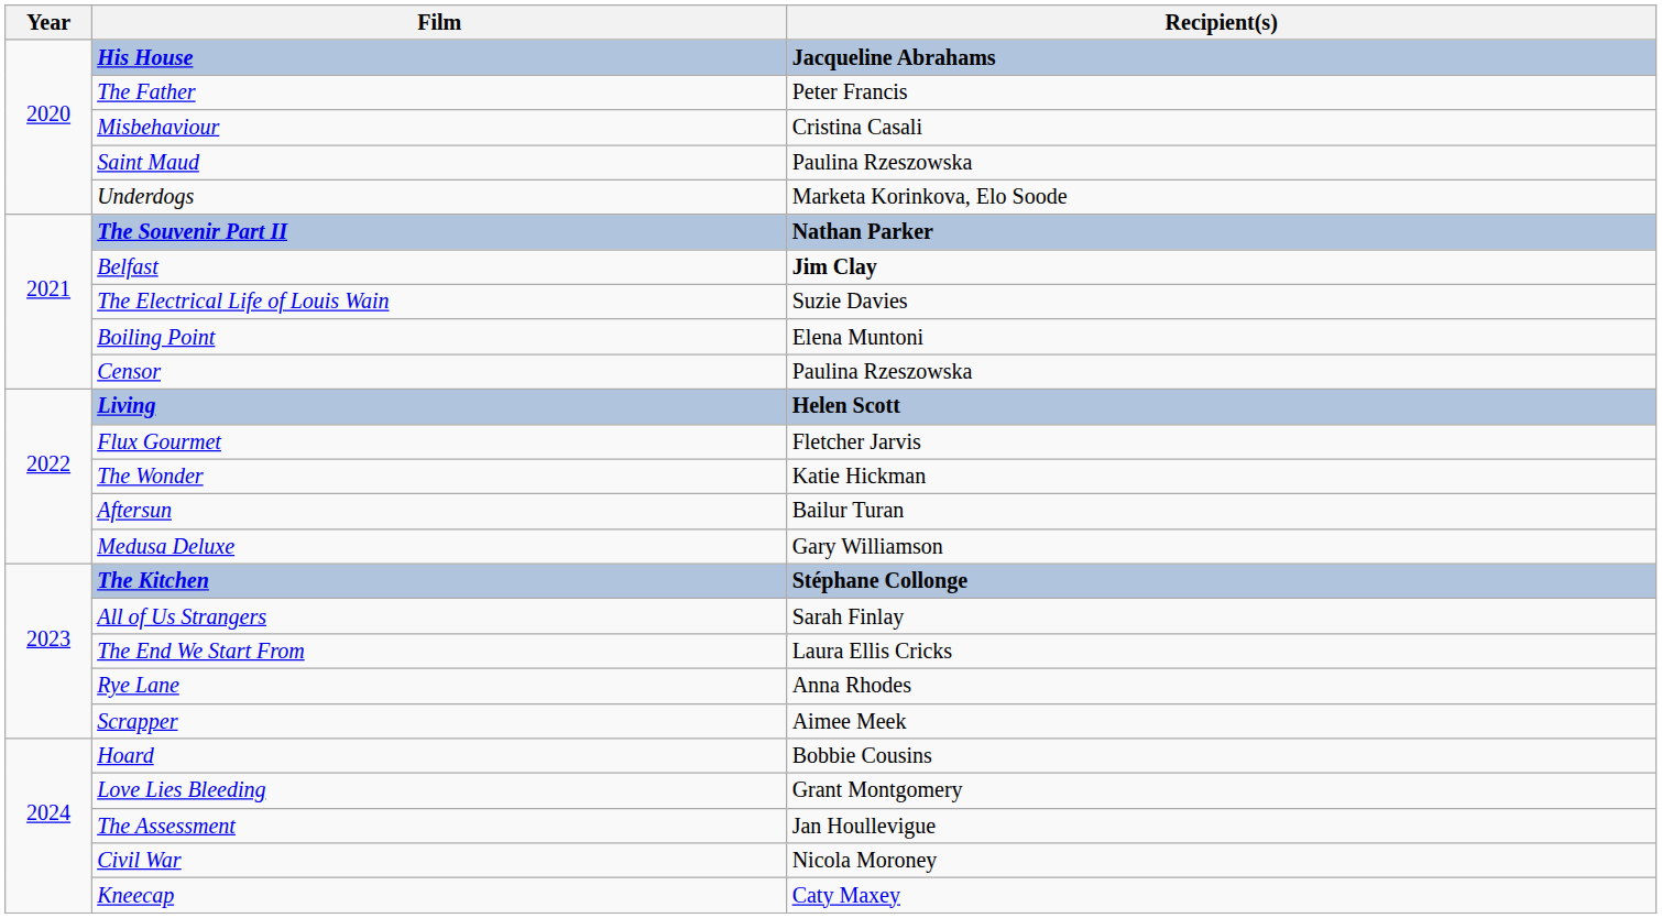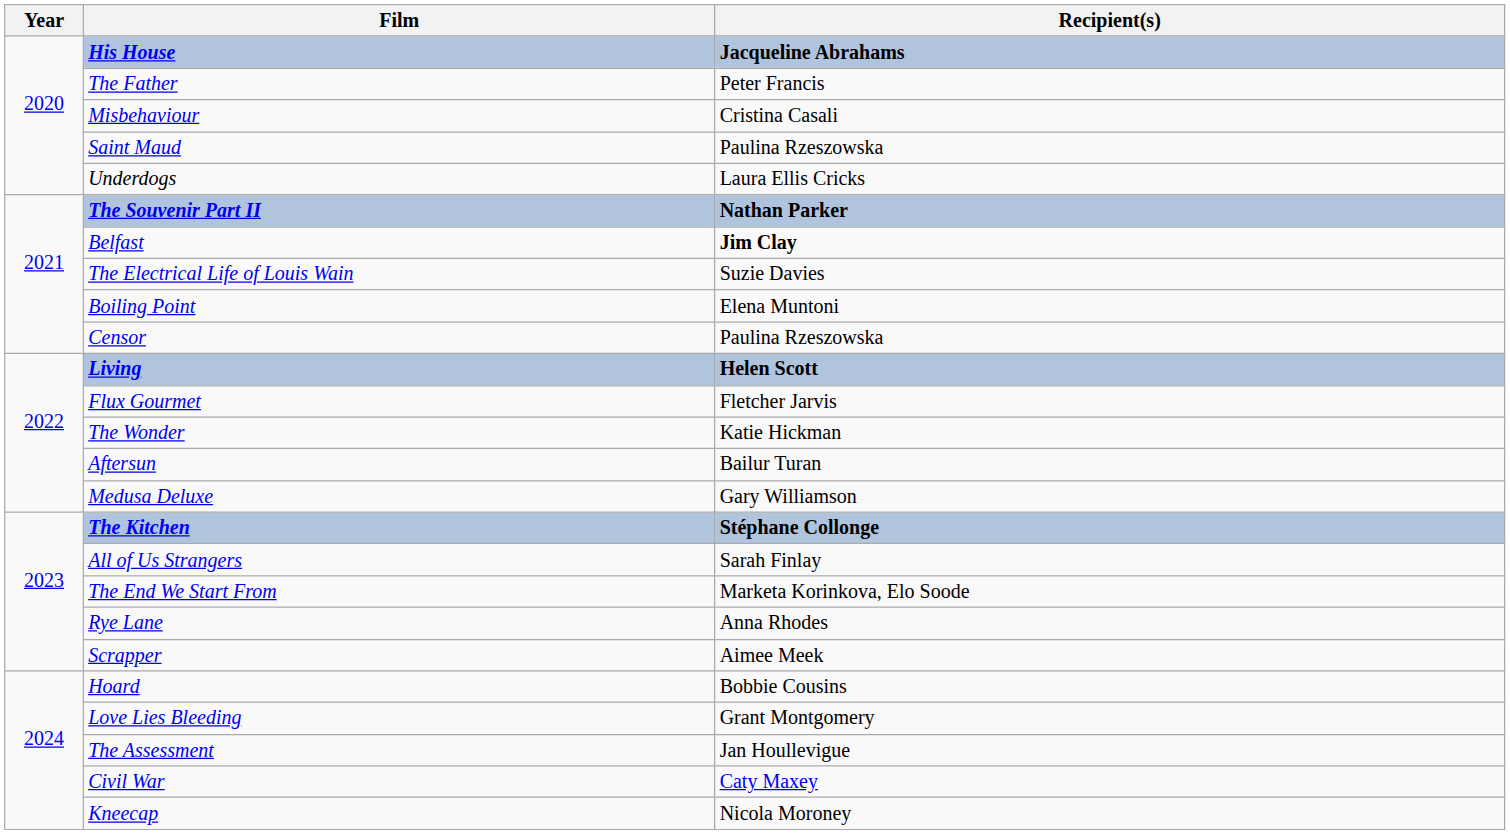 <table class="wikitable" width="95%" cellpadding="5">
 <tr>
 <th width="5%">Year</th>
 <th width="40%">Film</th>
 <th width="50%">Recipient(s)</th>
 </tr>
 <tr>
 <td rowspan="5" style="text-align:center;"><a href='#'>2020</a><br><br></td>
 <td style="background:#B0C4DE"><strong><em><a href='#'>His House</a></em></strong></td>
 <td style="background:#B0C4DE"><strong>Jacqueline Abrahams</strong></td>
 </tr>
 <tr>
 <td><em><a href='#'>The Father</a></em></td>
 <td>Peter Francis</td>
 </tr>
 <tr>
 <td><em><a href='#'>Misbehaviour</a></em></td>
 <td>Cristina Casali</td>
 </tr>
 <tr>
 <td><em><a href='#'>Saint Maud</a></em></td>
 <td>Paulina Rzeszowska</td>
 </tr>
 <tr>
 <td><em>Underdogs</em></td>
-<td>Marketa Korinkova, Elo Soode</td>
+<td>Laura Ellis Cricks</td>
 </tr>
 <tr>
 <td rowspan="5" style="text-align:center;"><a href='#'>2021</a><br><br></td>
 <td style="background:#B0C4DE"><strong><em><a href='#'>The Souvenir Part II</a></em></strong></td>
 <td style="background:#B0C4DE"><strong>Nathan Parker</strong></td>
 </tr>
 <tr>
 <td><em><a href='#'>Belfast</a></em></td>
 <td><strong>Jim Clay</strong></td>
 </tr>
 <tr>
 <td><em><a href='#'>The Electrical Life of Louis Wain</a></em></td>
 <td>Suzie Davies</td>
 </tr>
 <tr>
 <td><em><a href='#'>Boiling Point</a></em></td>
 <td>Elena Muntoni</td>
 </tr>
 <tr>
 <td><em><a href='#'>Censor</a></em></td>
 <td>Paulina Rzeszowska</td>
 </tr>
 <tr>
 <td rowspan="5" style="text-align:center;"><a href='#'>2022</a><br><br></td>
 <td style="background:#B0C4DE"><strong><em><a href='#'>Living</a></em></strong></td>
 <td style="background:#B0C4DE"><strong>Helen Scott</strong></td>
 </tr>
 <tr>
 <td><em><a href='#'>Flux Gourmet</a></em></td>
 <td>Fletcher Jarvis</td>
 </tr>
 <tr>
 <td><em><a href='#'>The Wonder</a></em></td>
 <td>Katie Hickman</td>
 </tr>
 <tr>
 <td><em><a href='#'>Aftersun</a></em></td>
 <td>Bailur Turan</td>
 </tr>
 <tr>
 <td><em><a href='#'>Medusa Deluxe</a></em></td>
 <td>Gary Williamson</td>
 </tr>
 <tr>
 <td rowspan="5" style="text-align:center;"><a href='#'>2023</a><br><br></td>
 <td style="background:#B0C4DE"><strong><em><a href='#'>The Kitchen</a></em></strong></td>
 <td style="background:#B0C4DE"><strong>Stéphane Collonge</strong></td>
 </tr>
 <tr>
 <td><em><a href='#'>All of Us Strangers</a></em></td>
 <td>Sarah Finlay</td>
 </tr>
 <tr>
 <td><em><a href='#'>The End We Start From</a></em></td>
-<td>Laura Ellis Cricks</td>
+<td>Marketa Korinkova, Elo Soode</td>
 </tr>
 <tr>
 <td><em><a href='#'>Rye Lane</a></em></td>
 <td>Anna Rhodes</td>
 </tr>
 <tr>
 <td><em><a href='#'>Scrapper</a></em></td>
 <td>Aimee Meek</td>
 </tr>
 <tr>
 <td rowspan="5" style="text-align:center;"><a href='#'>2024</a><br><br></td>
 <td><em><a href='#'>Hoard</a></em></td>
 <td>Bobbie Cousins</td>
 </tr>
 <tr>
 <td><em><a href='#'>Love Lies Bleeding</a></em></td>
 <td>Grant Montgomery</td>
 </tr>
 <tr>
 <td><em><a href='#'>The Assessment</a></em></td>
 <td>Jan Houllevigue</td>
 </tr>
 <tr>
 <td><em><a href='#'>Civil War</a></em></td>
-<td>Nicola Moroney</td>
+<td><a href='#'>Caty Maxey</a></td>
 </tr>
 <tr>
 <td><em><a href='#'>Kneecap</a></em></td>
-<td><a href='#'>Caty Maxey</a></td>
+<td>Nicola Moroney</td>
 </tr>
 <tr>
 </tr>
 </table>
